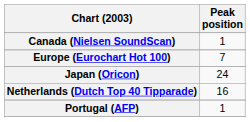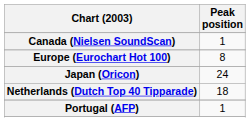 <table class="wikitable sortable plainrowheaders" style="text-align:center">
 <tr>
 <th scope="col">Chart (2003)</th>
 <th scope="col">Peak<br>position</th>
 </tr>
 <tr>
 </tr>
 <tr>
 </tr>
 <tr>
 </tr>
 <tr>
 <th scope="row">Canada (<a href='#'>Nielsen SoundScan</a>)</th>
 <td>1</td>
 </tr>
 <tr>
 </tr>
 <tr>
 <th scope="row">Europe (<a href='#'>Eurochart Hot 100</a>)</th>
-<td>7</td>
+<td>8</td>
 </tr>
 <tr>
 </tr>
 <tr>
 </tr>
 <tr>
 </tr>
 <tr>
 </tr>
 <tr>
 </tr>
 <tr>
 <th scope="row">Japan (<a href='#'>Oricon</a>)</th>
 <td>24</td>
 </tr>
 <tr>
 <th scope="row">Netherlands (<a href='#'>Dutch Top 40 Tipparade</a>)</th>
-<td>16</td>
+<td>18</td>
 </tr>
 <tr>
 </tr>
 <tr>
 </tr>
 <tr>
 <th scope="row">Portugal (<a href='#'>AFP</a>)</th>
 <td>1</td>
 </tr>
 <tr>
 </tr>
 <tr>
 </tr>
 <tr>
 </tr>
 <tr>
 </tr>
 <tr>
 </tr>
 <tr>
 </tr>
 </table>
